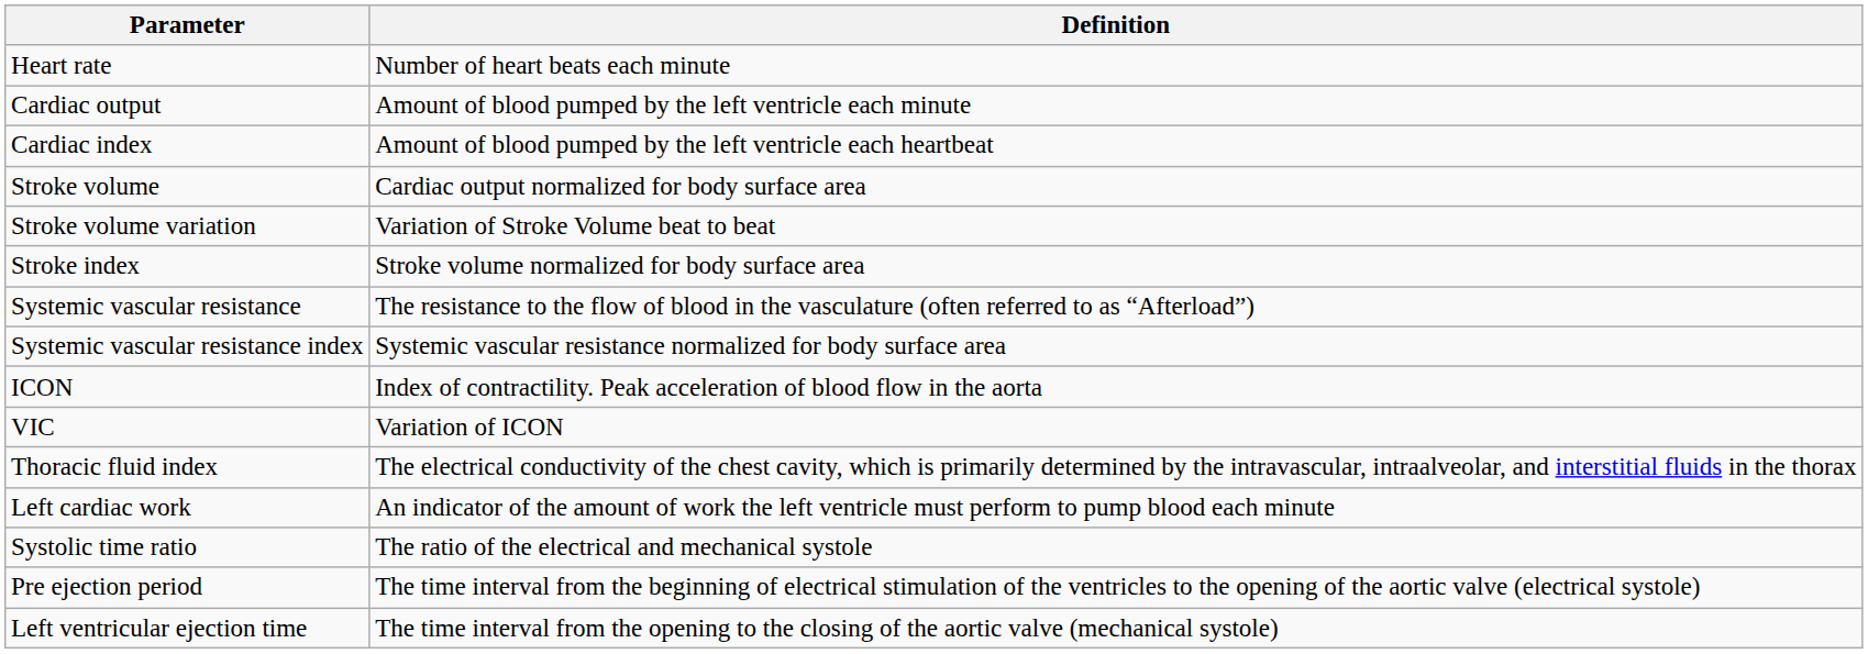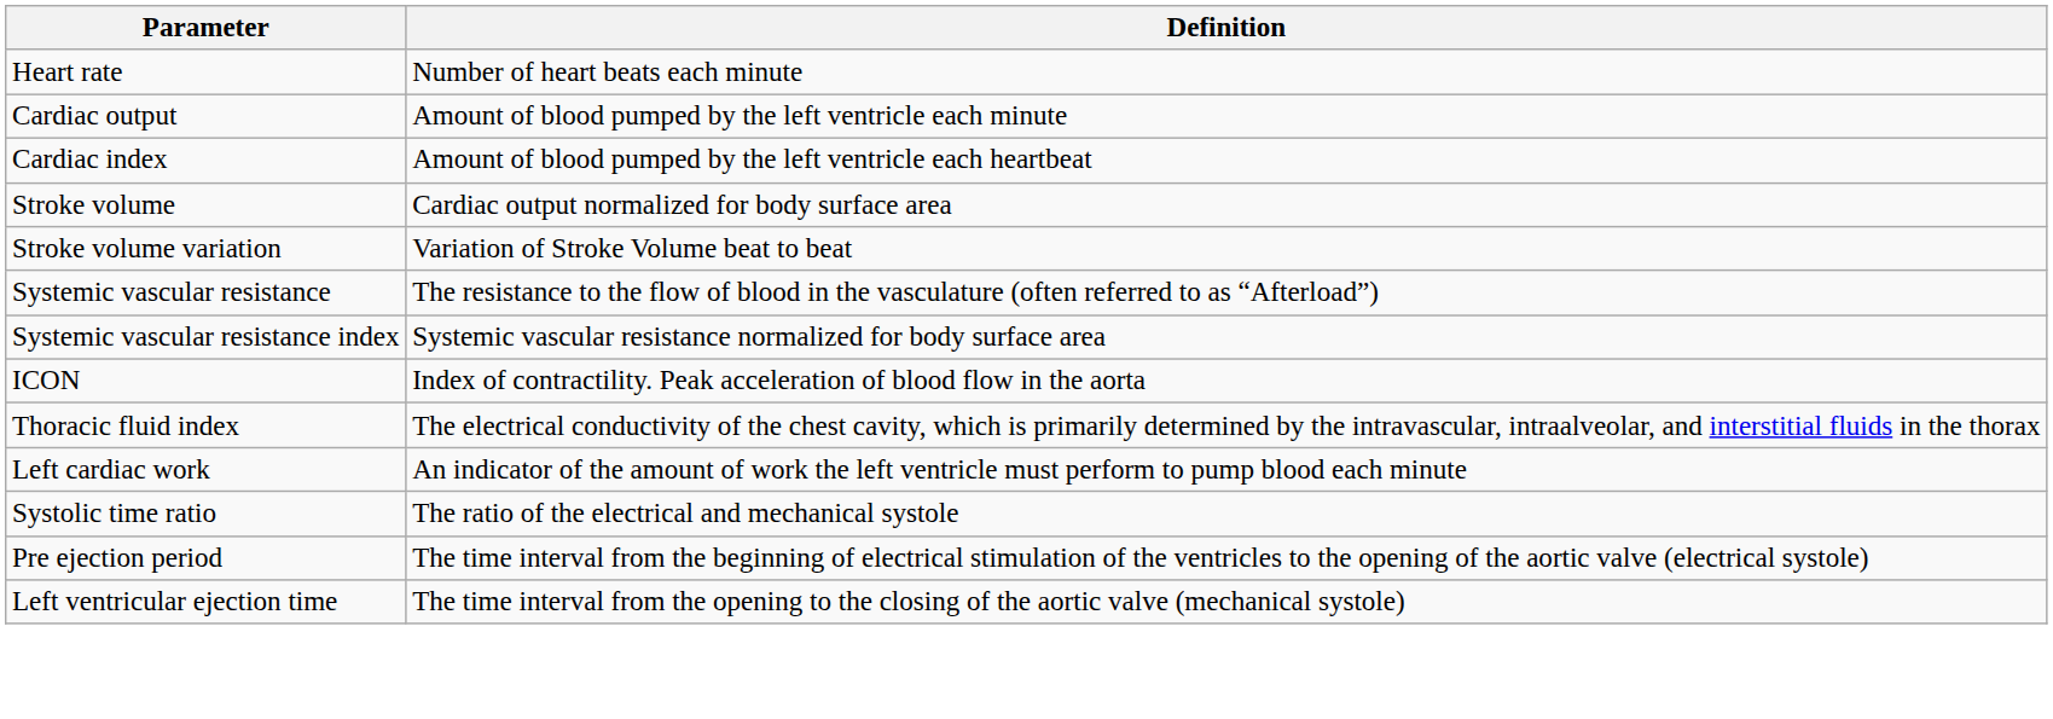 <table class="wikitable">
 <tr>
 <th>Parameter</th>
 <th>Definition</th>
 </tr>
 <tr>
 <td>Heart rate</td>
 <td>Number of heart beats each minute</td>
 </tr>
 <tr>
 <td>Cardiac output</td>
 <td>Amount of blood pumped by the left ventricle each minute</td>
 </tr>
 <tr>
 <td>Cardiac index</td>
 <td>Amount of blood pumped by the left ventricle each heartbeat</td>
 </tr>
 <tr>
 <td>Stroke volume</td>
 <td>Cardiac output normalized for body surface area</td>
 </tr>
 <tr>
 <td>Stroke volume variation</td>
 <td>Variation of Stroke Volume beat to beat</td>
 </tr>
 <tr>
-<td>Stroke index</td>
-<td>Stroke volume normalized for body surface area</td>
-</tr>
-<tr>
 <td>Systemic vascular resistance</td>
 <td>The resistance to the flow of blood in the vasculature (often referred to as “Afterload”)</td>
 </tr>
 <tr>
 <td>Systemic vascular resistance index</td>
 <td>Systemic vascular resistance normalized for body surface area</td>
 </tr>
 <tr>
 <td>ICON</td>
 <td>Index of contractility.  Peak acceleration of blood flow in the aorta</td>
-</tr>
-<tr>
-<td>VIC</td>
-<td>Variation of ICON</td>
 </tr>
 <tr>
 <td>Thoracic fluid index</td>
 <td>The electrical conductivity of the chest cavity, which is primarily determined by the intravascular, intraalveolar, and <a href='#'>interstitial fluids</a> in the thorax</td>
 </tr>
 <tr>
 <td>Left cardiac work</td>
 <td>An indicator of the amount of work the left ventricle must perform to pump blood each minute</td>
 </tr>
 <tr>
 <td>Systolic time ratio</td>
 <td>The ratio of the electrical and mechanical systole</td>
 </tr>
 <tr>
 <td>Pre ejection period</td>
 <td>The time interval from the beginning of electrical stimulation of the ventricles to the opening of the aortic valve (electrical systole)</td>
 </tr>
 <tr>
 <td>Left ventricular ejection time</td>
 <td>The time interval from the opening to the closing of the aortic valve (mechanical systole)</td>
 </tr>
 </table>
